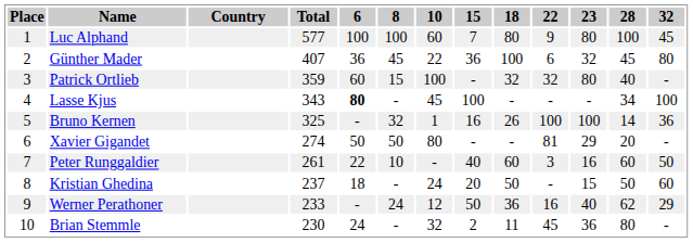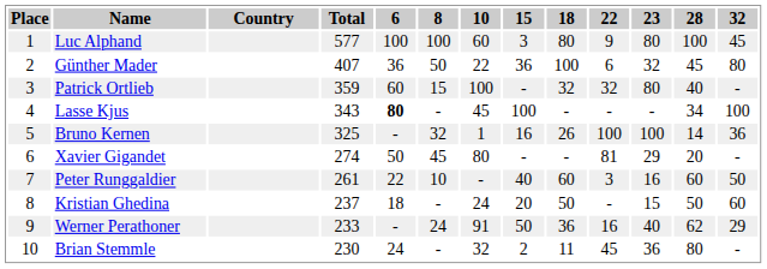 <table border="0" style="border: 1px solid #999; background-color:#FFFFFF; text-align:center; font-size:86%; line-height:15px;">
 <tr align="center" bgcolor="#CCCCCC">
 <th width=35>Place</th>
 <th width=170>Name</th>
 <th width=120>Country</th>
 <th width=50>Total</th>
 <th width=40>6</th>
 <th width=40>8</th>
 <th width=40>10</th>
 <th width=40>15</th>
 <th width=40>18</th>
 <th width=40>22</th>
 <th width=40>23</th>
 <th width=40>28</th>
 <th width=40>32</th>
 </tr>
 <tr bgcolor="#EFEFEF">
 <td>1</td>
 <td align="left"><a href='#'>Luc Alphand</a></td>
 <td align="left"></td>
 <td>577</td>
 <td>100</td>
 <td>100</td>
 <td>60</td>
-<td>7</td>
+<td>3</td>
 <td>80</td>
 <td>9</td>
 <td>80</td>
 <td>100</td>
 <td>45</td>
 </tr>
 <tr>
 <td>2</td>
 <td align="left"><a href='#'>Günther Mader</a></td>
 <td align="left"></td>
 <td>407</td>
 <td>36</td>
-<td>45</td>
+<td>50</td>
 <td>22</td>
 <td>36</td>
 <td>100</td>
 <td>6</td>
 <td>32</td>
 <td>45</td>
 <td>80</td>
 </tr>
 <tr bgcolor="#EFEFEF">
 <td>3</td>
 <td align="left"><a href='#'>Patrick Ortlieb</a></td>
 <td align="left"></td>
 <td>359</td>
 <td>60</td>
 <td>15</td>
 <td>100</td>
 <td>-</td>
 <td>32</td>
 <td>32</td>
 <td>80</td>
 <td>40</td>
 <td>-</td>
 </tr>
 <tr>
 <td>4</td>
 <td align="left"><a href='#'>Lasse Kjus</a></td>
 <td align="left"></td>
 <td>343</td>
 <td><strong>80</strong></td>
 <td>-</td>
 <td>45</td>
 <td>100</td>
 <td>-</td>
 <td>-</td>
 <td>-</td>
 <td>34</td>
 <td>100</td>
 </tr>
 <tr bgcolor="#EFEFEF">
 <td>5</td>
 <td align="left"><a href='#'>Bruno Kernen</a></td>
 <td align="left"> </td>
 <td>325</td>
 <td>-</td>
 <td>32</td>
 <td>1</td>
 <td>16</td>
 <td>26</td>
 <td>100</td>
 <td>100</td>
 <td>14</td>
 <td>36</td>
 </tr>
 <tr>
 <td>6</td>
 <td align="left"><a href='#'>Xavier Gigandet</a></td>
 <td align="left"> </td>
 <td>274</td>
 <td>50</td>
-<td>50</td>
+<td>45</td>
 <td>80</td>
 <td>-</td>
 <td>-</td>
 <td>81</td>
 <td>29</td>
 <td>20</td>
 <td>-</td>
 </tr>
 <tr bgcolor="#EFEFEF">
 <td>7</td>
 <td align="left"><a href='#'>Peter Runggaldier</a></td>
 <td align="left"></td>
 <td>261</td>
 <td>22</td>
 <td>10</td>
 <td>-</td>
 <td>40</td>
 <td>60</td>
 <td>3</td>
 <td>16</td>
 <td>60</td>
 <td>50</td>
 </tr>
 <tr>
 <td>8</td>
 <td align="left"><a href='#'>Kristian Ghedina</a></td>
 <td align="left"></td>
 <td>237</td>
 <td>18</td>
 <td>-</td>
 <td>24</td>
 <td>20</td>
 <td>50</td>
 <td>-</td>
 <td>15</td>
 <td>50</td>
 <td>60</td>
 </tr>
 <tr bgcolor="#EFEFEF">
 <td>9</td>
 <td align="left"><a href='#'>Werner Perathoner</a></td>
 <td align="left"></td>
 <td>233</td>
 <td>-</td>
 <td>24</td>
-<td>12</td>
+<td>91</td>
 <td>50</td>
 <td>36</td>
 <td>16</td>
 <td>40</td>
 <td>62</td>
 <td>29</td>
 </tr>
 <tr>
 <td>10</td>
 <td align="left"><a href='#'>Brian Stemmle</a></td>
 <td align="left"></td>
 <td>230</td>
 <td>24</td>
 <td>-</td>
 <td>32</td>
 <td>2</td>
 <td>11</td>
 <td>45</td>
 <td>36</td>
 <td>80</td>
 <td>-</td>
 </tr>
 </table>
